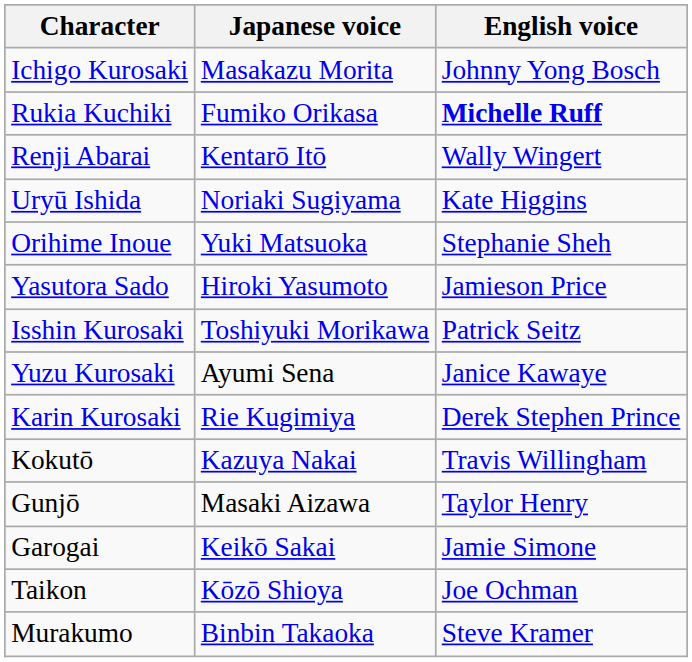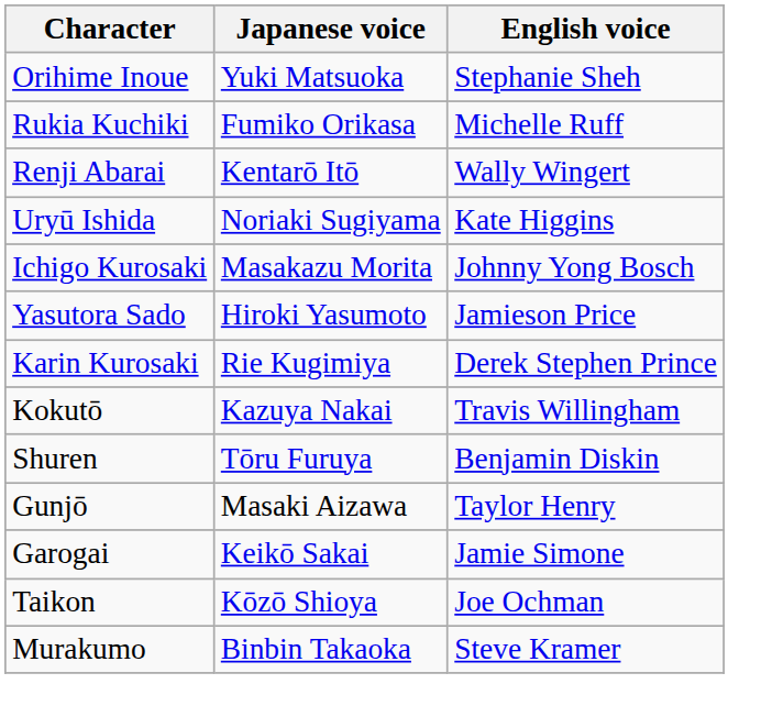 <table class="wikitable">
 <tr>
 <th>Character</th>
 <th>Japanese voice</th>
 <th>English voice</th>
 </tr>
 <tr>
-<td><a href='#'>Ichigo Kurosaki</a></td>
-<td><a href='#'>Masakazu Morita</a></td>
-<td><a href='#'>Johnny Yong Bosch</a></td>
+<td><a href='#'>Orihime Inoue</a></td>
+<td><a href='#'>Yuki Matsuoka</a></td>
+<td><a href='#'>Stephanie Sheh</a></td>
 </tr>
 <tr>
 <td><a href='#'>Rukia Kuchiki</a></td>
 <td><a href='#'>Fumiko Orikasa</a></td>
-<td><strong><a href='#'>Michelle Ruff</a></strong></td>
+<td><a href='#'>Michelle Ruff</a></td>
 </tr>
 <tr>
 <td><a href='#'>Renji Abarai</a></td>
 <td><a href='#'>Kentarō Itō</a></td>
 <td><a href='#'>Wally Wingert</a></td>
 </tr>
 <tr>
 <td><a href='#'>Uryū Ishida</a></td>
 <td><a href='#'>Noriaki Sugiyama</a></td>
 <td><a href='#'>Kate Higgins</a></td>
 </tr>
 <tr>
-<td><a href='#'>Orihime Inoue</a></td>
-<td><a href='#'>Yuki Matsuoka</a></td>
-<td><a href='#'>Stephanie Sheh</a></td>
+<td><a href='#'>Ichigo Kurosaki</a></td>
+<td><a href='#'>Masakazu Morita</a></td>
+<td><a href='#'>Johnny Yong Bosch</a></td>
 </tr>
 <tr>
 <td><a href='#'>Yasutora Sado</a></td>
 <td><a href='#'>Hiroki Yasumoto</a></td>
 <td><a href='#'>Jamieson Price</a></td>
-</tr>
-<tr>
-<td><a href='#'>Isshin Kurosaki</a></td>
-<td><a href='#'>Toshiyuki Morikawa</a></td>
-<td><a href='#'>Patrick Seitz</a></td>
-</tr>
-<tr>
-<td><a href='#'>Yuzu Kurosaki</a></td>
-<td>Ayumi Sena</td>
-<td><a href='#'>Janice Kawaye</a></td>
 </tr>
 <tr>
 <td><a href='#'>Karin Kurosaki</a></td>
 <td><a href='#'>Rie Kugimiya</a></td>
 <td><a href='#'>Derek Stephen Prince</a></td>
 </tr>
 <tr>
 <td>Kokutō</td>
 <td><a href='#'>Kazuya Nakai</a></td>
 <td><a href='#'>Travis Willingham</a></td>
+</tr>
+<tr>
+<td>Shuren</td>
+<td><a href='#'>Tōru Furuya</a></td>
+<td><a href='#'>Benjamin Diskin</a></td>
 </tr>
 <tr>
 <td>Gunjō</td>
 <td>Masaki Aizawa</td>
 <td><a href='#'>Taylor Henry</a></td>
 </tr>
 <tr>
 <td>Garogai</td>
 <td><a href='#'>Keikō Sakai</a></td>
 <td><a href='#'>Jamie Simone</a></td>
 </tr>
 <tr>
 <td>Taikon</td>
 <td><a href='#'>Kōzō Shioya</a></td>
 <td><a href='#'>Joe Ochman</a></td>
 </tr>
 <tr>
 <td>Murakumo</td>
 <td><a href='#'>Binbin Takaoka</a></td>
 <td><a href='#'>Steve Kramer</a></td>
 </tr>
 </table>
